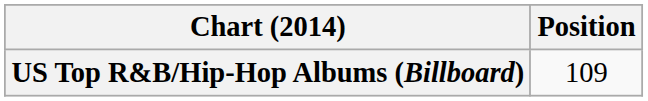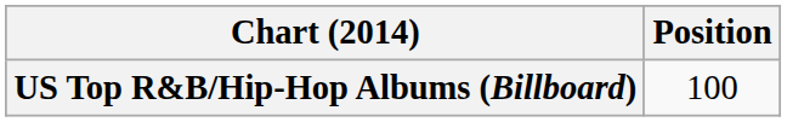 <table class="wikitable plainrowheaders" style="text-align:center">
 <tr>
 <th scope="col">Chart (2014)</th>
 <th scope="col">Position</th>
 </tr>
 <tr>
 <th scope="row">US Top R&B/Hip-Hop Albums (<em>Billboard</em>)</th>
-<td>109</td>
+<td>100</td>
 </tr>
 </table>
